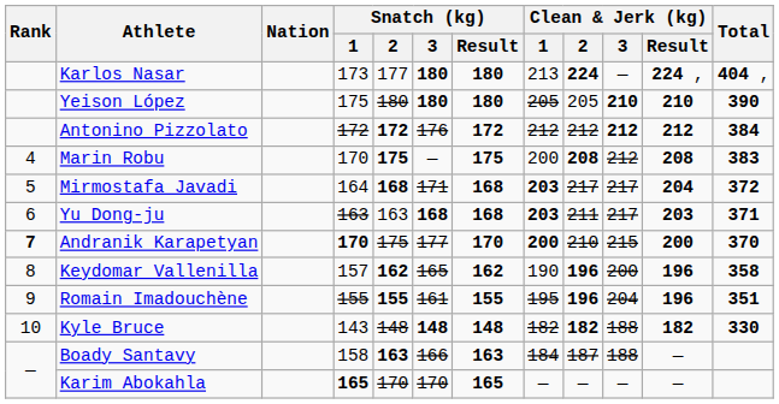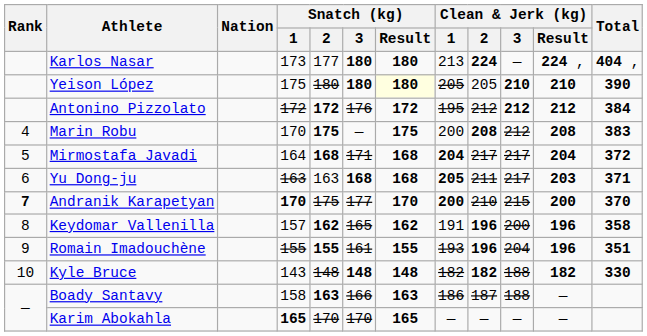 <table class="sortable wikitable" style="text-align:center; font-size:95%">
 <tr>
 <th rowspan="2">Rank</th>
 <th rowspan="2">Athlete</th>
 <th rowspan="2">Nation</th>
 <th colspan="4">Snatch (kg)</th>
 <th colspan="4">Clean & Jerk (kg)</th>
 <th rowspan="2">Total</th>
 </tr>
 <tr>
 <th>1</th>
 <th>2</th>
 <th>3</th>
 <th>Result</th>
 <th>1</th>
 <th>2</th>
 <th>3</th>
 <th>Result</th>
 </tr>
 <tr>
 <td></td>
 <td align="left"><a href='#'>Karlos Nasar</a></td>
 <td align="left"></td>
 <td>173</td>
 <td>177</td>
 <td><strong>180</strong></td>
 <td><strong>180</strong></td>
 <td>213</td>
 <td><strong>224</strong></td>
 <td>—</td>
 <td><strong>224</strong> , </td>
 <td><strong>404</strong> , </td>
 </tr>
 <tr>
 <td></td>
 <td align="left"><a href='#'>Yeison López</a></td>
 <td align="left"></td>
 <td>175</td>
 <td><s>180</s></td>
 <td><strong>180</strong></td>
-<td><strong>180</strong></td>
+<td style="background: lightyellow;"><strong>180</strong></td>
 <td><s>205</s></td>
 <td>205</td>
 <td><strong>210</strong></td>
 <td><strong>210</strong></td>
 <td><strong>390</strong></td>
 </tr>
 <tr>
 <td></td>
 <td align="left"><a href='#'>Antonino Pizzolato</a></td>
 <td align="left"></td>
 <td><s>172</s></td>
 <td><strong>172</strong></td>
 <td><s>176</s></td>
 <td><strong>172</strong></td>
-<td><s>212</s></td>
+<td><s>195</s></td>
 <td><s>212</s></td>
 <td><strong>212</strong></td>
 <td><strong>212</strong></td>
 <td><strong>384</strong></td>
 </tr>
 <tr>
 <td>4</td>
 <td align="left"><a href='#'>Marin Robu</a></td>
 <td align="left"></td>
 <td>170</td>
 <td><strong>175</strong></td>
 <td>—</td>
 <td><strong>175</strong></td>
 <td>200</td>
 <td><strong>208</strong></td>
 <td><s>212</s></td>
 <td><strong>208</strong></td>
 <td><strong>383</strong></td>
 </tr>
 <tr>
 <td>5</td>
 <td align="left"><a href='#'>Mirmostafa Javadi</a></td>
 <td align="left"></td>
 <td>164</td>
 <td><strong>168</strong></td>
 <td><s>171</s></td>
 <td><strong>168</strong></td>
-<td><strong>203</strong></td>
+<td><strong>204</strong></td>
 <td><s>217</s></td>
 <td><s>217</s></td>
 <td><strong>204</strong></td>
 <td><strong>372</strong></td>
 </tr>
 <tr>
 <td>6</td>
 <td align="left"><a href='#'>Yu Dong-ju</a></td>
 <td align="left"></td>
 <td><s>163</s></td>
 <td>163</td>
 <td><strong>168</strong></td>
 <td><strong>168</strong></td>
-<td><strong>203</strong></td>
+<td><strong>205</strong></td>
 <td><s>211</s></td>
 <td><s>217</s></td>
 <td><strong>203</strong></td>
 <td><strong>371</strong></td>
 </tr>
 <tr>
 <td><strong>7</strong></td>
 <td align="left"><a href='#'>Andranik Karapetyan</a></td>
 <td align="left"></td>
 <td><strong>170</strong></td>
 <td><s>175</s></td>
 <td><s>177</s></td>
 <td><strong>170</strong></td>
 <td><strong>200</strong></td>
 <td><s>210</s></td>
 <td><s>215</s></td>
 <td><strong>200</strong></td>
 <td><strong>370</strong></td>
 </tr>
 <tr>
 <td>8</td>
 <td align="left"><a href='#'>Keydomar Vallenilla</a></td>
 <td align="left"></td>
 <td>157</td>
 <td><strong>162</strong></td>
 <td><s>165</s></td>
 <td><strong>162</strong></td>
-<td>190</td>
+<td>191</td>
 <td><strong>196</strong></td>
 <td><s>200</s></td>
 <td><strong>196</strong></td>
 <td><strong>358</strong></td>
 </tr>
 <tr>
 <td>9</td>
 <td align="left"><a href='#'>Romain Imadouchène</a></td>
 <td align="left"></td>
 <td><s>155</s></td>
 <td><strong>155</strong></td>
 <td><s>161</s></td>
 <td><strong>155</strong></td>
-<td><s>195</s></td>
+<td><s>193</s></td>
 <td><strong>196</strong></td>
 <td><s>204</s></td>
 <td><strong>196</strong></td>
 <td><strong>351</strong></td>
 </tr>
 <tr>
 <td>10</td>
 <td align="left"><a href='#'>Kyle Bruce</a></td>
 <td align="left"></td>
 <td>143</td>
 <td><s>148</s></td>
 <td><strong>148</strong></td>
 <td><strong>148</strong></td>
 <td><s>182</s></td>
 <td><strong>182</strong></td>
 <td><s>188</s></td>
 <td><strong>182</strong></td>
 <td><strong>330</strong></td>
 </tr>
 <tr>
 <td rowspan="2">—</td>
 <td align="left"><a href='#'>Boady Santavy</a></td>
 <td align="left"></td>
 <td>158</td>
 <td><strong>163</strong></td>
 <td><s>166</s></td>
 <td><strong>163</strong></td>
-<td><s>184</s></td>
+<td><s>186</s></td>
 <td><s>187</s></td>
 <td><s>188</s></td>
 <td>—</td>
 <td></td>
 </tr>
 <tr>
 <td align="left"><a href='#'>Karim Abokahla</a></td>
 <td align="left"></td>
 <td><strong>165</strong></td>
 <td><s>170</s></td>
 <td><s>170</s></td>
 <td><strong>165</strong></td>
 <td>—</td>
 <td>—</td>
 <td>—</td>
 <td>—</td>
 <td></td>
 </tr>
 </table>
